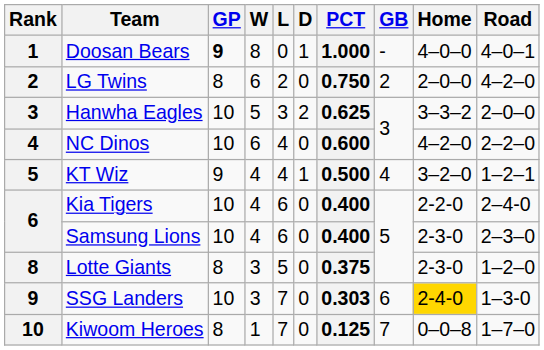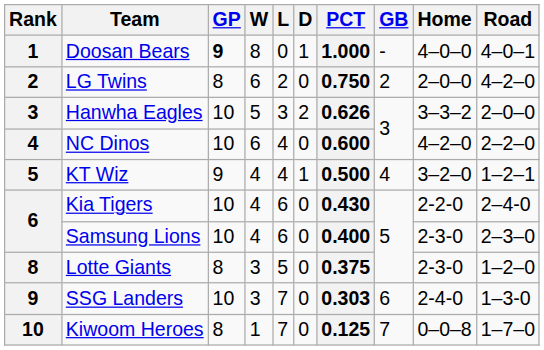 <table class="wikitable sortable">
 <tr>
 <th>Rank</th>
 <th>Team</th>
 <th><a href='#'>GP</a></th>
 <th>W</th>
 <th>L</th>
 <th>D</th>
 <th><a href='#'>PCT</a></th>
 <th><a href='#'>GB</a></th>
 <th>Home</th>
 <th>Road</th>
 </tr>
 <tr>
 <th>1</th>
 <td><a href='#'>Doosan Bears</a></td>
 <td><strong>9</strong></td>
 <td>8</td>
 <td>0</td>
 <td>1</td>
 <th>1.000</th>
 <td>-</td>
 <td>4–0–0</td>
 <td>4–0–1</td>
 </tr>
 <tr>
 <th>2</th>
 <td><a href='#'>LG Twins</a></td>
 <td>8</td>
 <td>6</td>
 <td>2</td>
 <td>0</td>
 <th>0.750</th>
 <td>2</td>
 <td>2–0–0</td>
 <td>4–2–0</td>
 </tr>
 <tr>
 <th>3</th>
 <td><a href='#'>Hanwha Eagles</a></td>
 <td>10</td>
 <td>5</td>
 <td>3</td>
 <td>2</td>
-<th>0.625</th>
+<th>0.626</th>
 <td rowspan="2">3</td>
 <td>3–3–2</td>
 <td>2–0–0</td>
 </tr>
 <tr>
 <th>4</th>
 <td><a href='#'>NC Dinos</a></td>
 <td>10</td>
 <td>6</td>
 <td>4</td>
 <td>0</td>
 <th>0.600</th>
 <td>4–2–0</td>
 <td>2–2–0</td>
 </tr>
 <tr>
 <th>5</th>
 <td><a href='#'>KT Wiz</a></td>
 <td>9</td>
 <td>4</td>
 <td>4</td>
 <td>1</td>
 <th>0.500</th>
 <td>4</td>
 <td>3–2–0</td>
 <td>1–2–1</td>
 </tr>
 <tr>
 <th rowspan="2">6</th>
 <td><a href='#'>Kia Tigers</a></td>
 <td>10</td>
 <td>4</td>
 <td>6</td>
 <td>0</td>
-<th>0.400</th>
+<th>0.430</th>
 <td rowspan="3">5</td>
 <td>2-2-0</td>
 <td>2–4-0</td>
 </tr>
 <tr>
 <td><a href='#'>Samsung Lions</a></td>
 <td>10</td>
 <td>4</td>
 <td>6</td>
 <td>0</td>
 <th>0.400</th>
 <td>2-3-0</td>
 <td>2–3–0</td>
 </tr>
 <tr>
 <th>8</th>
 <td><a href='#'>Lotte Giants</a></td>
 <td>8</td>
 <td>3</td>
 <td>5</td>
 <td>0</td>
 <th>0.375</th>
 <td>2-3-0</td>
 <td>1–2–0</td>
 </tr>
 <tr>
 <th>9</th>
 <td><a href='#'>SSG Landers</a></td>
 <td>10</td>
 <td>3</td>
 <td>7</td>
 <td>0</td>
 <th>0.303</th>
 <td>6</td>
-<td style="background: gold;">2-4-0</td>
+<td>2-4-0</td>
 <td>1–3-0</td>
 </tr>
 <tr>
 <th>10</th>
 <td><a href='#'>Kiwoom Heroes</a></td>
 <td>8</td>
 <td>1</td>
 <td>7</td>
 <td>0</td>
 <th>0.125</th>
 <td>7</td>
 <td>0–0–8</td>
 <td>1–7–0</td>
 </tr>
 </table>
